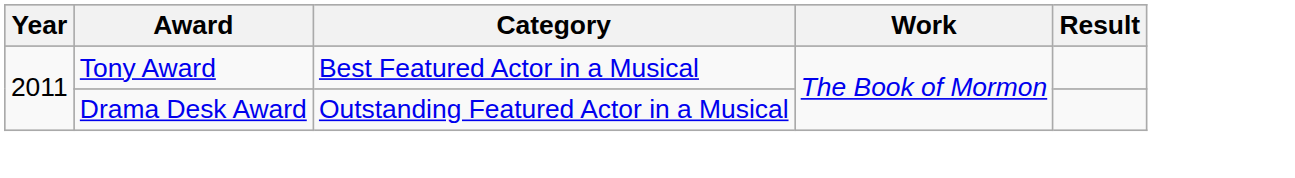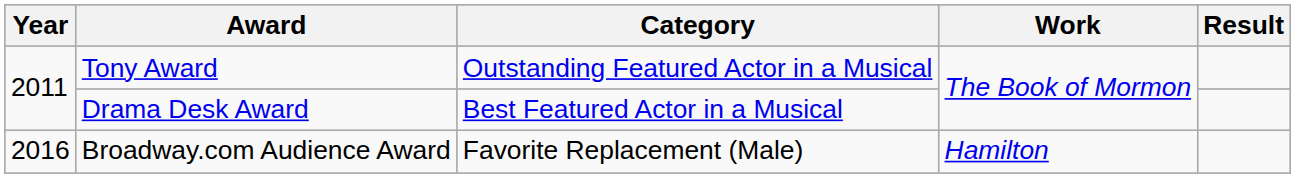 <table class="wikitable">
 <tr>
 <th>Year</th>
 <th>Award</th>
 <th>Category</th>
 <th>Work</th>
 <th>Result</th>
 </tr>
 <tr>
 <td rowspan="2">2011</td>
 <td><a href='#'>Tony Award</a></td>
-<td><a href='#'>Best Featured Actor in a Musical</a></td>
+<td><a href='#'>Outstanding Featured Actor in a Musical</a></td>
 <td rowspan="2"><em><a href='#'>The Book of Mormon</a></em></td>
 <td></td>
 </tr>
 <tr>
 <td><a href='#'>Drama Desk Award</a></td>
-<td><a href='#'>Outstanding Featured Actor in a Musical</a></td>
+<td><a href='#'>Best Featured Actor in a Musical</a></td>
+<td></td>
+</tr>
+<tr>
+<td>2016</td>
+<td>Broadway.com Audience Award</td>
+<td>Favorite Replacement (Male)</td>
+<td><em><a href='#'>Hamilton</a></em></td>
 <td></td>
 </tr>
 </table>
